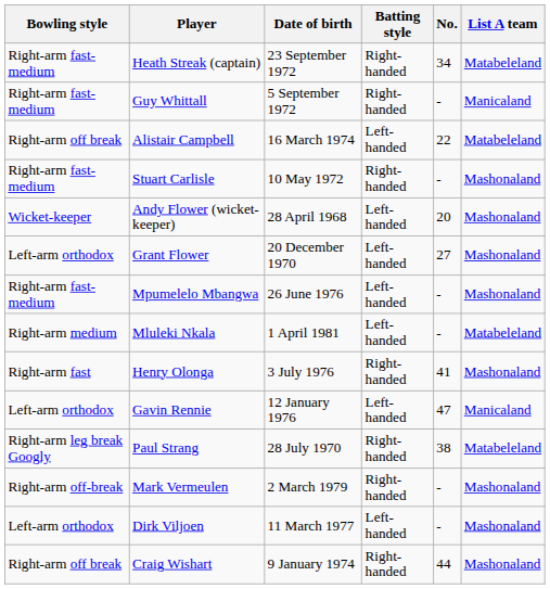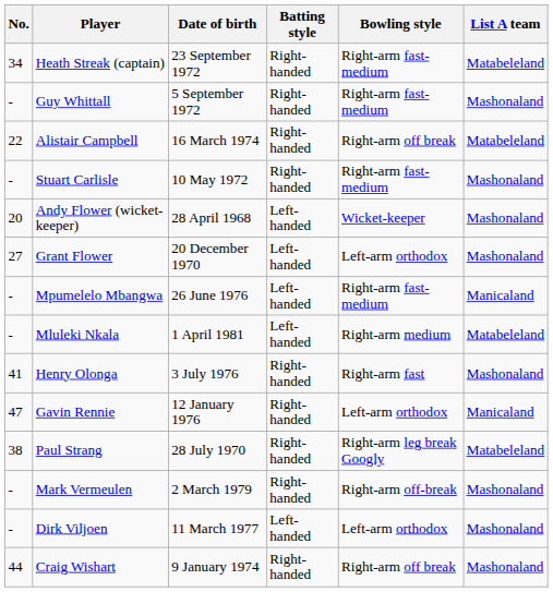 <table class="wikitable">
 <tr>
-<th>Bowling style</th>
+<th>No.</th>
 <th>Player</th>
 <th>Date of birth</th>
 <th>Batting style</th>
-<th>No.</th>
+<th>Bowling style</th>
 <th><a href='#'>List A</a> team</th>
 </tr>
 <tr>
-<td>Right-arm <a href='#'>fast-medium</a></td>
+<td>34</td>
 <td><a href='#'>Heath Streak</a> (captain)</td>
 <td>23 September 1972</td>
 <td>Right-handed</td>
-<td>34</td>
+<td>Right-arm <a href='#'>fast-medium</a></td>
 <td><a href='#'>Matabeleland</a></td>
 </tr>
 <tr>
-<td>Right-arm <a href='#'>fast-medium</a></td>
+<td>-</td>
 <td><a href='#'>Guy Whittall</a></td>
 <td>5 September 1972</td>
 <td>Right-handed</td>
+<td>Right-arm <a href='#'>fast-medium</a></td>
+<td><a href='#'>Mashonaland</a></td>
+</tr>
+<tr>
+<td>22</td>
+<td><a href='#'>Alistair Campbell</a></td>
+<td>16 March 1974</td>
+<td>Right-handed</td>
+<td>Right-arm <a href='#'>off break</a></td>
+<td><a href='#'>Matabeleland</a></td>
+</tr>
+<tr>
 <td>-</td>
+<td><a href='#'>Stuart Carlisle</a></td>
+<td>10 May 1972</td>
+<td>Right-handed</td>
+<td>Right-arm <a href='#'>fast-medium</a></td>
+<td><a href='#'>Mashonaland</a></td>
+</tr>
+<tr>
+<td>20</td>
+<td><a href='#'>Andy Flower</a> (wicket-keeper)</td>
+<td>28 April 1968</td>
+<td>Left-handed</td>
+<td><a href='#'>Wicket-keeper</a></td>
+<td><a href='#'>Mashonaland</a></td>
+</tr>
+<tr>
+<td>27</td>
+<td><a href='#'>Grant Flower</a></td>
+<td>20 December 1970</td>
+<td>Left-handed</td>
+<td>Left-arm <a href='#'>orthodox</a></td>
+<td><a href='#'>Mashonaland</a></td>
+</tr>
+<tr>
+<td>-</td>
+<td><a href='#'>Mpumelelo Mbangwa</a></td>
+<td>26 June 1976</td>
+<td>Left-handed</td>
+<td>Right-arm <a href='#'>fast-medium</a></td>
 <td><a href='#'>Manicaland</a></td>
 </tr>
 <tr>
-<td>Right-arm <a href='#'>off break</a></td>
-<td><a href='#'>Alistair Campbell</a></td>
-<td>16 March 1974</td>
+<td>-</td>
+<td><a href='#'>Mluleki Nkala</a></td>
+<td>1 April 1981</td>
 <td>Left-handed</td>
-<td>22</td>
+<td>Right-arm <a href='#'>medium</a></td>
 <td><a href='#'>Matabeleland</a></td>
 </tr>
 <tr>
-<td>Right-arm <a href='#'>fast-medium</a></td>
-<td><a href='#'>Stuart Carlisle</a></td>
-<td>10 May 1972</td>
+<td>41</td>
+<td><a href='#'>Henry Olonga</a></td>
+<td>3 July 1976</td>
 <td>Right-handed</td>
-<td>-</td>
+<td>Right-arm <a href='#'>fast</a></td>
 <td><a href='#'>Mashonaland</a></td>
 </tr>
 <tr>
-<td><a href='#'>Wicket-keeper</a></td>
-<td><a href='#'>Andy Flower</a> (wicket-keeper)</td>
-<td>28 April 1968</td>
-<td>Left-handed</td>
-<td>20</td>
+<td>47</td>
+<td><a href='#'>Gavin Rennie</a></td>
+<td>12 January 1976</td>
+<td>Right-handed</td>
+<td>Left-arm <a href='#'>orthodox</a></td>
+<td><a href='#'>Manicaland</a></td>
+</tr>
+<tr>
+<td>38</td>
+<td><a href='#'>Paul Strang</a></td>
+<td>28 July 1970</td>
+<td>Right-handed</td>
+<td>Right-arm <a href='#'>leg break</a> <a href='#'>Googly</a></td>
+<td><a href='#'>Matabeleland</a></td>
+</tr>
+<tr>
+<td>-</td>
+<td><a href='#'>Mark Vermeulen</a></td>
+<td>2 March 1979</td>
+<td>Right-handed</td>
+<td>Right-arm <a href='#'>off-break</a></td>
 <td><a href='#'>Mashonaland</a></td>
 </tr>
 <tr>
+<td>-</td>
+<td><a href='#'>Dirk Viljoen</a></td>
+<td>11 March 1977</td>
+<td>Left-handed</td>
 <td>Left-arm <a href='#'>orthodox</a></td>
-<td><a href='#'>Grant Flower</a></td>
-<td>20 December 1970</td>
-<td>Left-handed</td>
-<td>27</td>
 <td><a href='#'>Mashonaland</a></td>
 </tr>
 <tr>
-<td>Right-arm <a href='#'>fast-medium</a></td>
-<td><a href='#'>Mpumelelo Mbangwa</a></td>
-<td>26 June 1976</td>
-<td>Left-handed</td>
-<td>-</td>
-<td><a href='#'>Mashonaland</a></td>
-</tr>
-<tr>
-<td>Right-arm <a href='#'>medium</a></td>
-<td><a href='#'>Mluleki Nkala</a></td>
-<td>1 April 1981</td>
-<td>Left-handed</td>
-<td>-</td>
-<td><a href='#'>Matabeleland</a></td>
-</tr>
-<tr>
-<td>Right-arm <a href='#'>fast</a></td>
-<td><a href='#'>Henry Olonga</a></td>
-<td>3 July 1976</td>
-<td>Right-handed</td>
-<td>41</td>
-<td><a href='#'>Mashonaland</a></td>
-</tr>
-<tr>
-<td>Left-arm <a href='#'>orthodox</a></td>
-<td><a href='#'>Gavin Rennie</a></td>
-<td>12 January 1976</td>
-<td>Left-handed</td>
-<td>47</td>
-<td><a href='#'>Manicaland</a></td>
-</tr>
-<tr>
-<td>Right-arm <a href='#'>leg break</a> <a href='#'>Googly</a></td>
-<td><a href='#'>Paul Strang</a></td>
-<td>28 July 1970</td>
-<td>Right-handed</td>
-<td>38</td>
-<td><a href='#'>Matabeleland</a></td>
-</tr>
-<tr>
-<td>Right-arm <a href='#'>off-break</a></td>
-<td><a href='#'>Mark Vermeulen</a></td>
-<td>2 March 1979</td>
-<td>Right-handed</td>
-<td>-</td>
-<td><a href='#'>Mashonaland</a></td>
-</tr>
-<tr>
-<td>Left-arm <a href='#'>orthodox</a></td>
-<td><a href='#'>Dirk Viljoen</a></td>
-<td>11 March 1977</td>
-<td>Left-handed</td>
-<td>-</td>
-<td><a href='#'>Mashonaland</a></td>
-</tr>
-<tr>
-<td>Right-arm <a href='#'>off break</a></td>
+<td>44</td>
 <td><a href='#'>Craig Wishart</a></td>
 <td>9 January 1974</td>
 <td>Right-handed</td>
-<td>44</td>
+<td>Right-arm <a href='#'>off break</a></td>
 <td><a href='#'>Mashonaland</a></td>
 </tr>
 </table>
